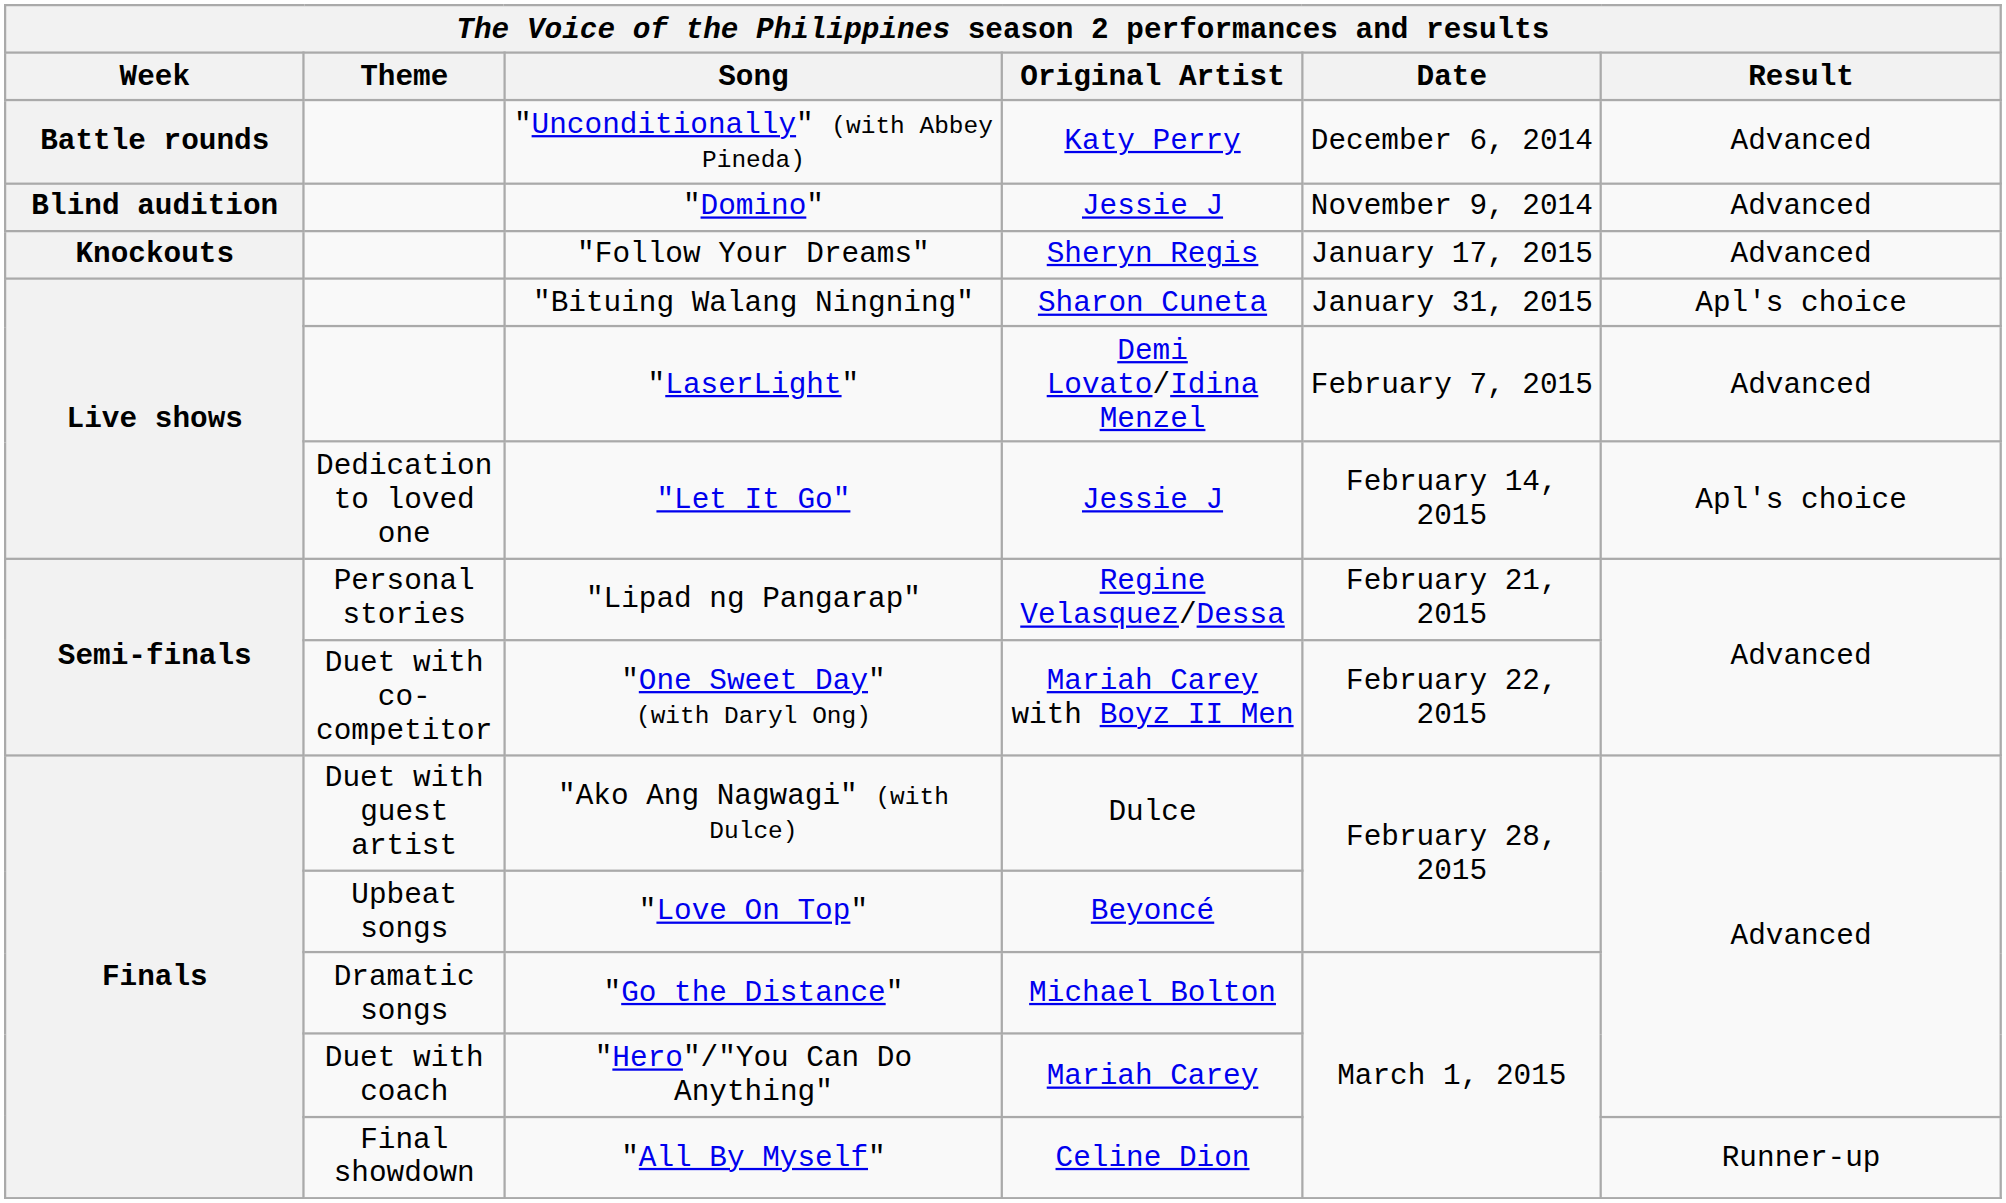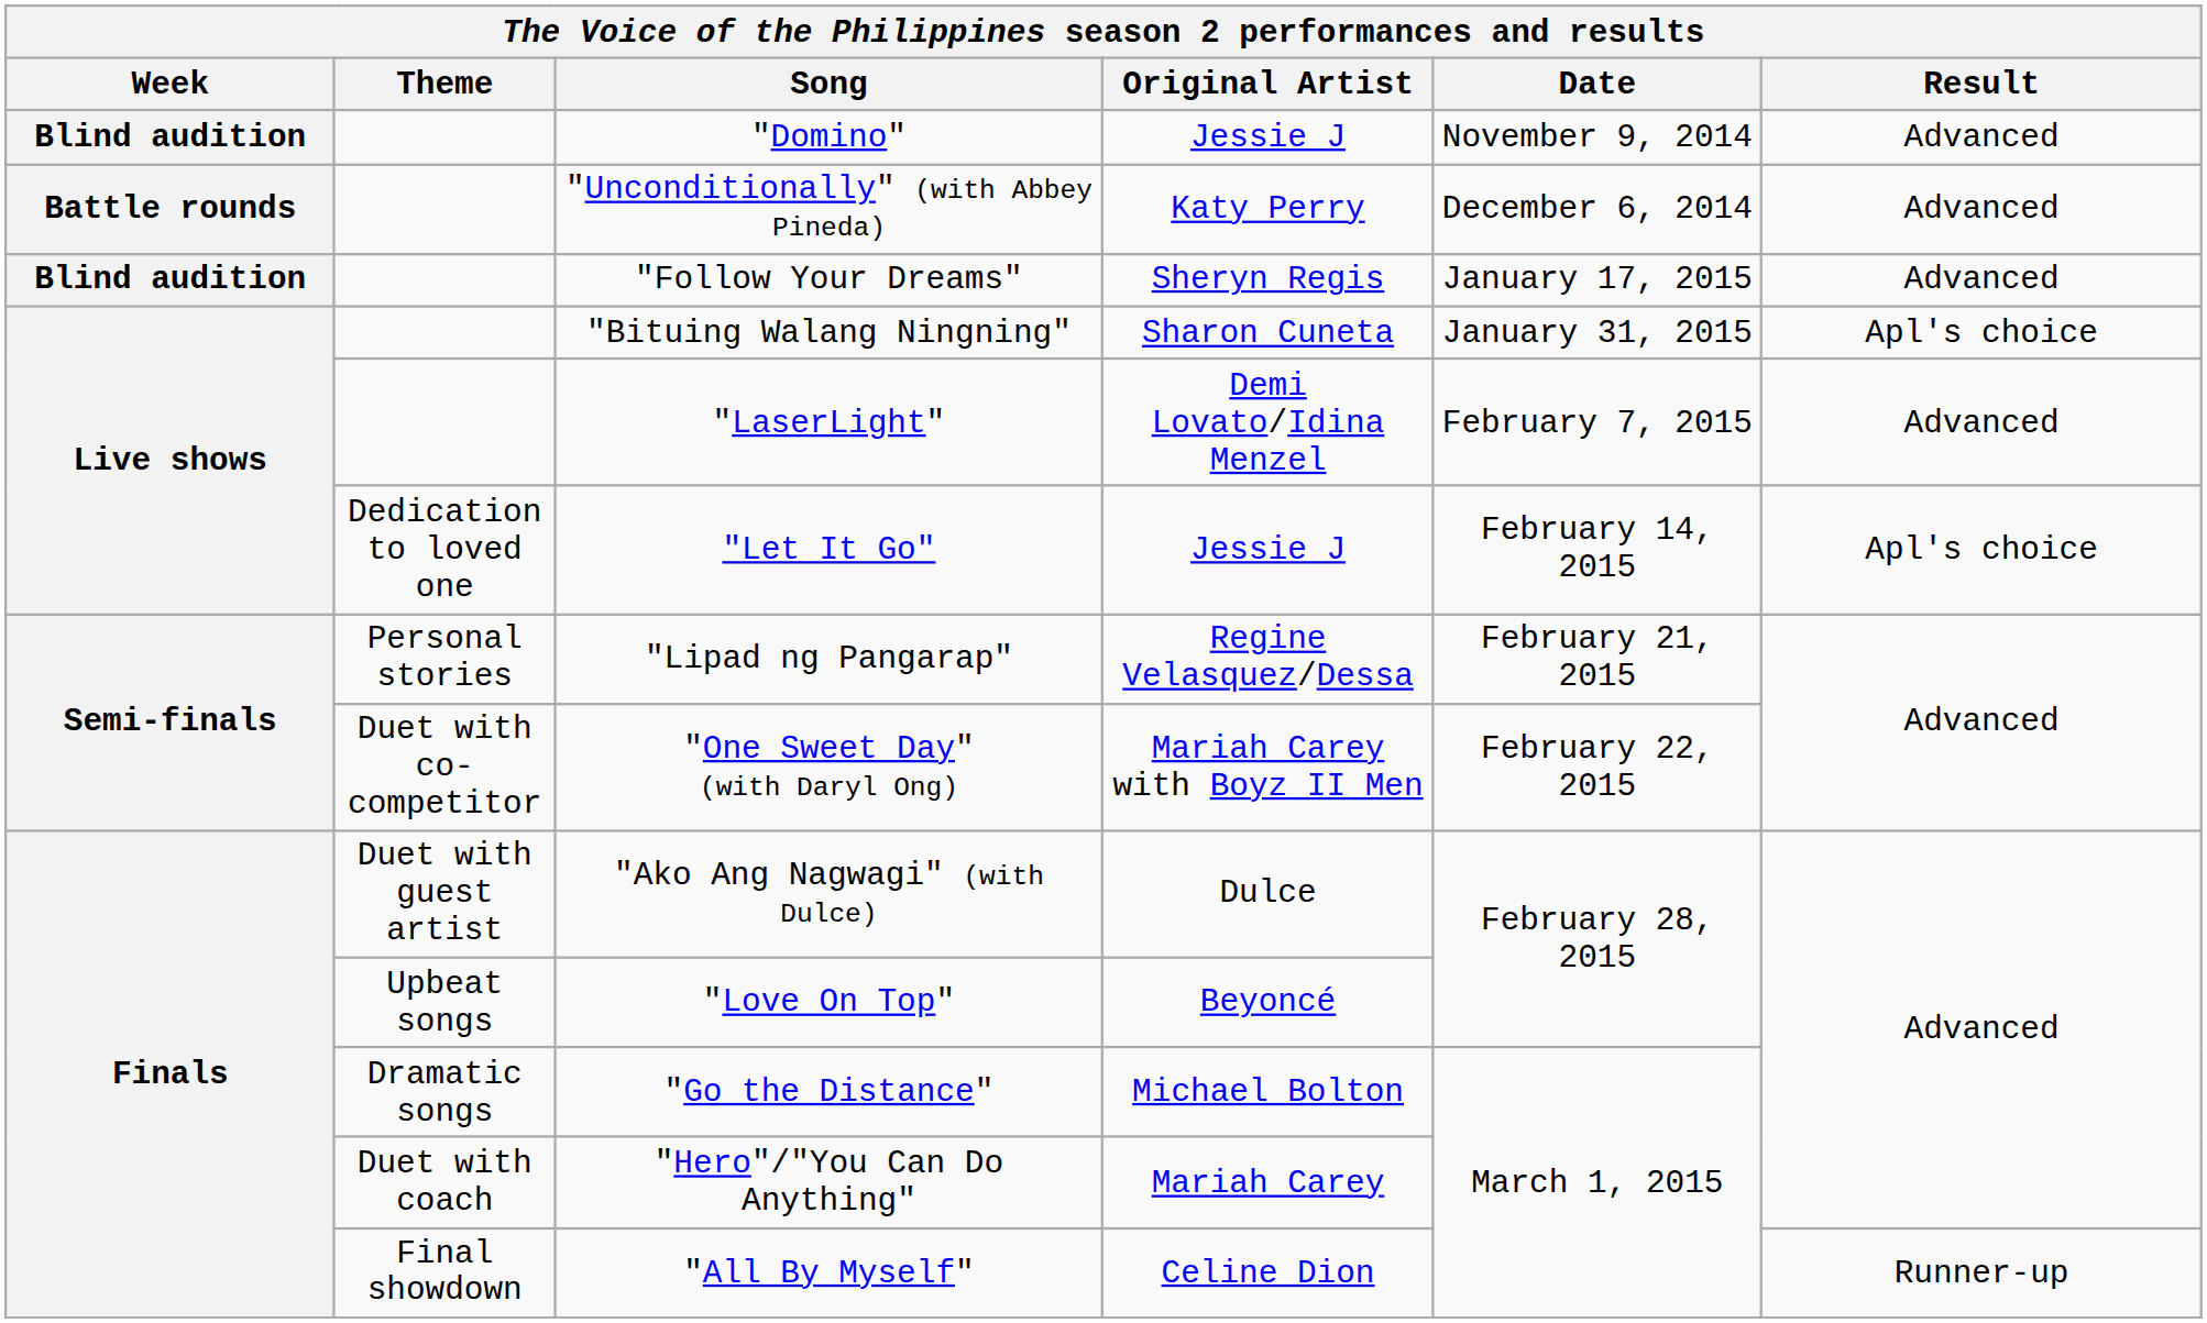 <table class="wikitable collapsible collapsed" style="margin:1em auto 1em auto; text-align:center;">
 <tr>
 <th colspan="6"><em>The Voice of the Philippines</em> season 2 performances and results</th>
 </tr>
 <tr>
 <th width=15%>Week</th>
 <th width=10%>Theme</th>
 <th width=25%>Song</th>
 <th width=15%>Original Artist</th>
 <th width=15%>Date</th>
 <th width=20%>Result</th>
 </tr>
 <tr>
+<th>Blind audition</th>
+<td></td>
+<td>"<a href='#'>Domino</a>"</td>
+<td><a href='#'>Jessie J</a></td>
+<td>November 9, 2014</td>
+<td>Advanced</td>
+</tr>
+<tr>
 <th>Battle rounds</th>
 <td></td>
 <td>"<a href='#'>Unconditionally</a>" <small>(with Abbey Pineda)</small></td>
 <td><a href='#'>Katy Perry</a></td>
 <td>December 6, 2014</td>
 <td>Advanced</td>
 </tr>
 <tr>
 <th>Blind audition</th>
-<td></td>
-<td>"<a href='#'>Domino</a>"</td>
-<td><a href='#'>Jessie J</a></td>
-<td>November 9, 2014</td>
-<td>Advanced</td>
-</tr>
-<tr>
-<th>Knockouts</th>
 <td></td>
 <td>"Follow Your Dreams"</td>
 <td><a href='#'>Sheryn Regis</a></td>
 <td>January 17, 2015</td>
 <td>Advanced</td>
 </tr>
 <tr>
 <th rowspan=3>Live shows</th>
 <td></td>
 <td>"Bituing Walang Ningning"</td>
 <td><a href='#'>Sharon Cuneta</a></td>
 <td>January 31, 2015</td>
 <td>Apl's choice</td>
 </tr>
 <tr>
 <td></td>
 <td>"<a href='#'>LaserLight</a>"</td>
 <td><a href='#'>Demi Lovato</a>/<a href='#'>Idina Menzel</a></td>
 <td>February 7, 2015</td>
 <td>Advanced</td>
 </tr>
 <tr>
 <td>Dedication to loved one</td>
 <td><a href='#'>"Let It Go"</a></td>
 <td><a href='#'>Jessie J</a></td>
 <td>February 14, 2015</td>
 <td>Apl's choice</td>
 </tr>
 <tr>
 <th rowspan=2>Semi-finals</th>
 <td>Personal stories</td>
 <td>"Lipad ng Pangarap"</td>
 <td><a href='#'>Regine Velasquez</a>/<a href='#'>Dessa</a></td>
 <td>February 21, 2015</td>
 <td rowspan=2>Advanced</td>
 </tr>
 <tr>
 <td>Duet with co-competitor</td>
 <td>"<a href='#'>One Sweet Day</a>"<br><small>(with Daryl Ong)</small></td>
 <td><a href='#'>Mariah Carey</a> with <a href='#'>Boyz II Men</a></td>
 <td>February 22, 2015</td>
 </tr>
 <tr>
 <th rowspan=5>Finals</th>
 <td>Duet with guest artist</td>
 <td>"Ako Ang Nagwagi" <small>(with Dulce)</small></td>
 <td>Dulce</td>
 <td rowspan=2>February 28, 2015</td>
 <td rowspan=4>Advanced</td>
 </tr>
 <tr>
 <td>Upbeat songs</td>
 <td>"<a href='#'>Love On Top</a>"</td>
 <td><a href='#'>Beyoncé</a></td>
 </tr>
 <tr>
 <td>Dramatic songs</td>
 <td>"<a href='#'>Go the Distance</a>"</td>
 <td><a href='#'>Michael Bolton</a></td>
 <td rowspan=3>March 1, 2015</td>
 </tr>
 <tr>
 <td>Duet with coach</td>
 <td>"<a href='#'>Hero</a>"/"You Can Do Anything"</td>
 <td><a href='#'>Mariah Carey</a></td>
 </tr>
 <tr>
 <td>Final showdown</td>
 <td>"<a href='#'>All By Myself</a>"</td>
 <td><a href='#'>Celine Dion</a></td>
 <td>Runner-up</td>
 </tr>
 <tr>
 </tr>
 </table>
